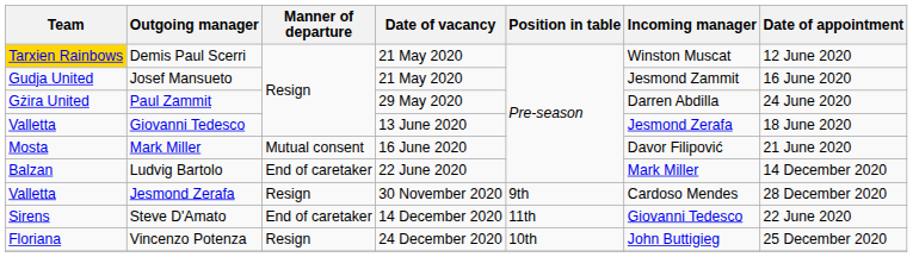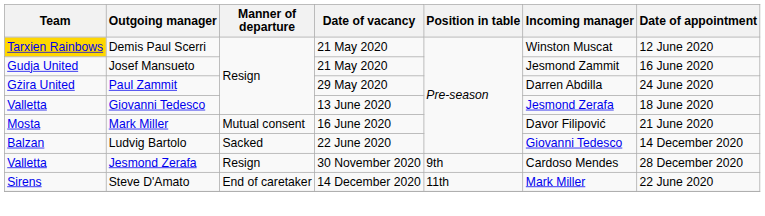 <table class="wikitable sortable">
 <tr>
 <th>Team</th>
 <th>Outgoing manager</th>
 <th>Manner of<br>departure</th>
 <th>Date of vacancy</th>
 <th>Position in table</th>
 <th>Incoming manager</th>
 <th>Date of appointment</th>
 </tr>
 <tr>
 <td style="background: gold;"><a href='#'>Tarxien Rainbows</a></td>
 <td> Demis Paul Scerri</td>
 <td rowspan="4">Resign</td>
 <td>21 May 2020</td>
 <td rowspan="6"><em>Pre-season</em></td>
 <td> Winston Muscat</td>
 <td>12 June 2020</td>
 </tr>
 <tr>
 <td><a href='#'>Gudja United</a></td>
 <td> Josef Mansueto</td>
 <td>21 May 2020</td>
 <td> Jesmond Zammit</td>
 <td>16 June 2020</td>
 </tr>
 <tr>
 <td><a href='#'>Gżira United</a></td>
 <td> <a href='#'>Paul Zammit</a></td>
 <td>29 May 2020</td>
 <td> Darren Abdilla</td>
 <td>24 June 2020</td>
 </tr>
 <tr>
 <td><a href='#'>Valletta</a></td>
 <td> <a href='#'>Giovanni Tedesco</a></td>
 <td>13 June 2020</td>
 <td> <a href='#'>Jesmond Zerafa</a></td>
 <td>18 June 2020</td>
 </tr>
 <tr>
 <td><a href='#'>Mosta</a></td>
 <td> <a href='#'>Mark Miller</a></td>
 <td>Mutual consent</td>
 <td>16 June 2020</td>
 <td> Davor Filipović</td>
 <td>21 June 2020</td>
 </tr>
 <tr>
 <td><a href='#'>Balzan</a></td>
 <td> Ludvig Bartolo</td>
-<td>End of caretaker</td>
+<td>Sacked</td>
 <td>22 June 2020</td>
-<td> <a href='#'>Mark Miller</a></td>
+<td> <a href='#'>Giovanni Tedesco</a></td>
 <td>14 December 2020</td>
 </tr>
 <tr>
 <td><a href='#'>Valletta</a></td>
 <td> <a href='#'>Jesmond Zerafa</a></td>
 <td>Resign</td>
 <td>30 November 2020</td>
 <td>9th</td>
 <td> Cardoso Mendes</td>
 <td>28 December 2020</td>
 </tr>
 <tr>
 <td><a href='#'>Sirens</a></td>
 <td> Steve D'Amato</td>
 <td>End of caretaker</td>
 <td>14 December 2020</td>
 <td>11th</td>
-<td> <a href='#'>Giovanni Tedesco</a></td>
+<td> <a href='#'>Mark Miller</a></td>
 <td>22 June 2020</td>
-</tr>
-<tr>
-<td><a href='#'>Floriana</a></td>
-<td> Vincenzo Potenza</td>
-<td>Resign</td>
-<td>24 December 2020</td>
-<td>10th</td>
-<td> <a href='#'>John Buttigieg</a></td>
-<td>25 December 2020</td>
 </tr>
 <tr>
 </tr>
 </table>
